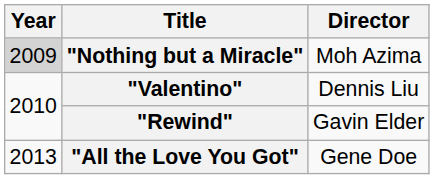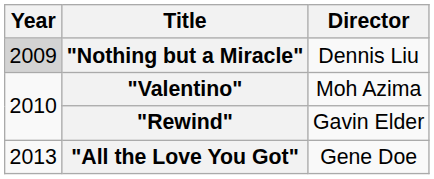 <table class="wikitable plainrowheaders" style="text-align:center;">
 <tr>
 <th scope="col">Year</th>
 <th scope="col">Title</th>
 <th scope="col">Director</th>
 </tr>
 <tr>
 <td style="background: lightgrey;">2009</td>
 <th scope="row">"Nothing but a Miracle"</th>
-<td>Moh Azima</td>
+<td>Dennis Liu</td>
 </tr>
 <tr>
 <td rowspan="2">2010</td>
 <th scope="row">"Valentino"</th>
-<td>Dennis Liu</td>
+<td>Moh Azima</td>
 </tr>
 <tr>
 <th scope="row">"Rewind"</th>
 <td>Gavin Elder</td>
 </tr>
 <tr>
 <td>2013</td>
 <th scope="row">"All the Love You Got"</th>
 <td>Gene Doe</td>
 </tr>
 </table>
